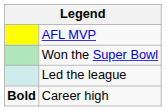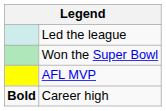 <table class="wikitable mw-collapsible">
 <tr>
 <th colspan="2">Legend</th>
+</tr>
+<tr>
+<td style="background:#cfecec;"></td>
+<td>Led the league</td>
+</tr>
+<tr>
+<td style="background:#afe6ba;"></td>
+<td>Won the <a href='#'>Super Bowl</a></td>
 </tr>
 <tr>
 <td style="background:#ffff00;"></td>
 <td><a href='#'>AFL MVP</a></td>
 </tr>
 <tr>
-<td style="background:#afe6ba;"></td>
-<td>Won the <a href='#'>Super Bowl</a></td>
-</tr>
-<tr>
-<td style="background:#cfecec;"></td>
-<td>Led the league</td>
-</tr>
-<tr>
 <td><strong>Bold</strong></td>
 <td>Career high</td>
 </tr>
 </table>
